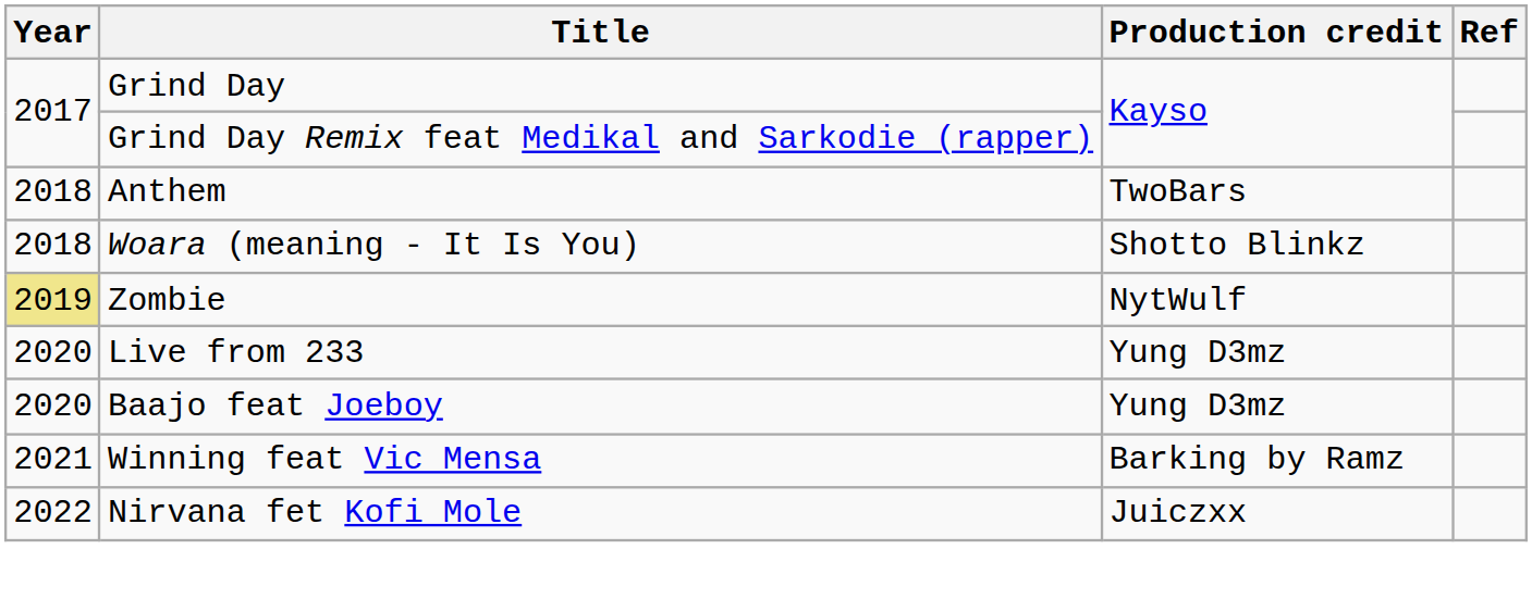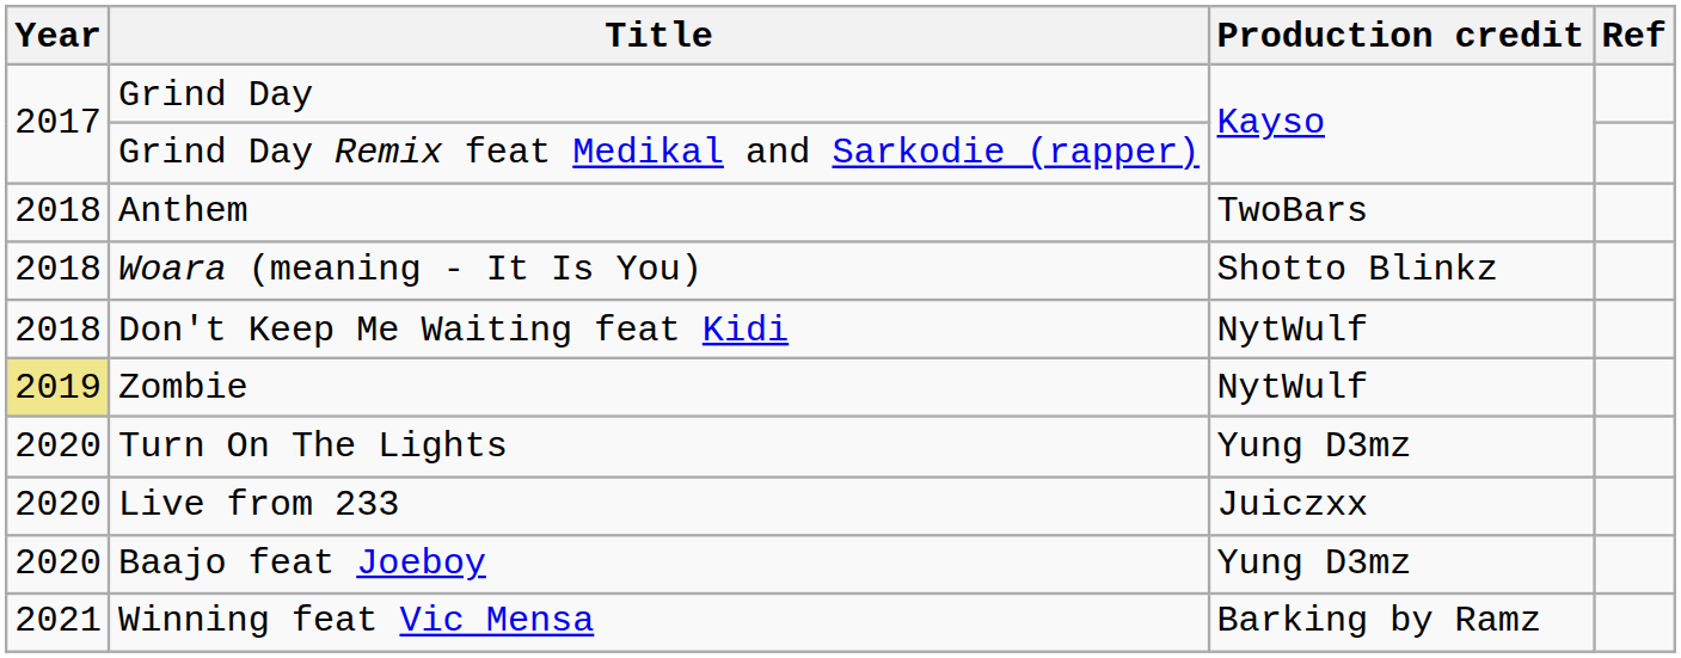 <table class="wikitable">
 <tr>
 <th>Year</th>
 <th>Title</th>
 <th>Production credit</th>
 <th>Ref</th>
 </tr>
 <tr>
 <td rowspan="2">2017</td>
 <td>Grind Day</td>
 <td rowspan="2"><a href='#'>Kayso</a></td>
 <td></td>
 </tr>
 <tr>
 <td>Grind Day <em>Remix</em> feat <a href='#'>Medikal</a> and <a href='#'>Sarkodie (rapper)</a></td>
 <td></td>
 </tr>
 <tr>
 <td>2018</td>
 <td>Anthem</td>
 <td>TwoBars</td>
 <td></td>
 </tr>
 <tr>
 <td>2018</td>
 <td><em>Woara</em> (meaning - It Is You)</td>
 <td>Shotto Blinkz</td>
 <td></td>
 </tr>
 <tr>
+<td>2018</td>
+<td>Don't Keep Me Waiting feat <a href='#'>Kidi</a></td>
+<td>NytWulf</td>
+<td></td>
+</tr>
+<tr>
 <td style="background: khaki;">2019</td>
 <td>Zombie</td>
 <td>NytWulf</td>
 <td></td>
 </tr>
 <tr>
 <td>2020</td>
+<td>Turn On The Lights</td>
+<td>Yung D3mz</td>
+<td></td>
+</tr>
+<tr>
+<td>2020</td>
 <td>Live from 233</td>
-<td>Yung D3mz</td>
+<td>Juiczxx</td>
 <td></td>
 </tr>
 <tr>
 <td>2020</td>
 <td>Baajo feat <a href='#'>Joeboy</a></td>
 <td>Yung D3mz</td>
 <td></td>
 </tr>
 <tr>
 <td>2021</td>
 <td>Winning feat <a href='#'>Vic Mensa</a></td>
 <td>Barking by Ramz</td>
 <td></td>
 </tr>
-<tr>
-<td>2022</td>
-<td>Nirvana fet <a href='#'>Kofi Mole</a></td>
-<td>Juiczxx</td>
-<td></td>
-</tr>
 </table>
